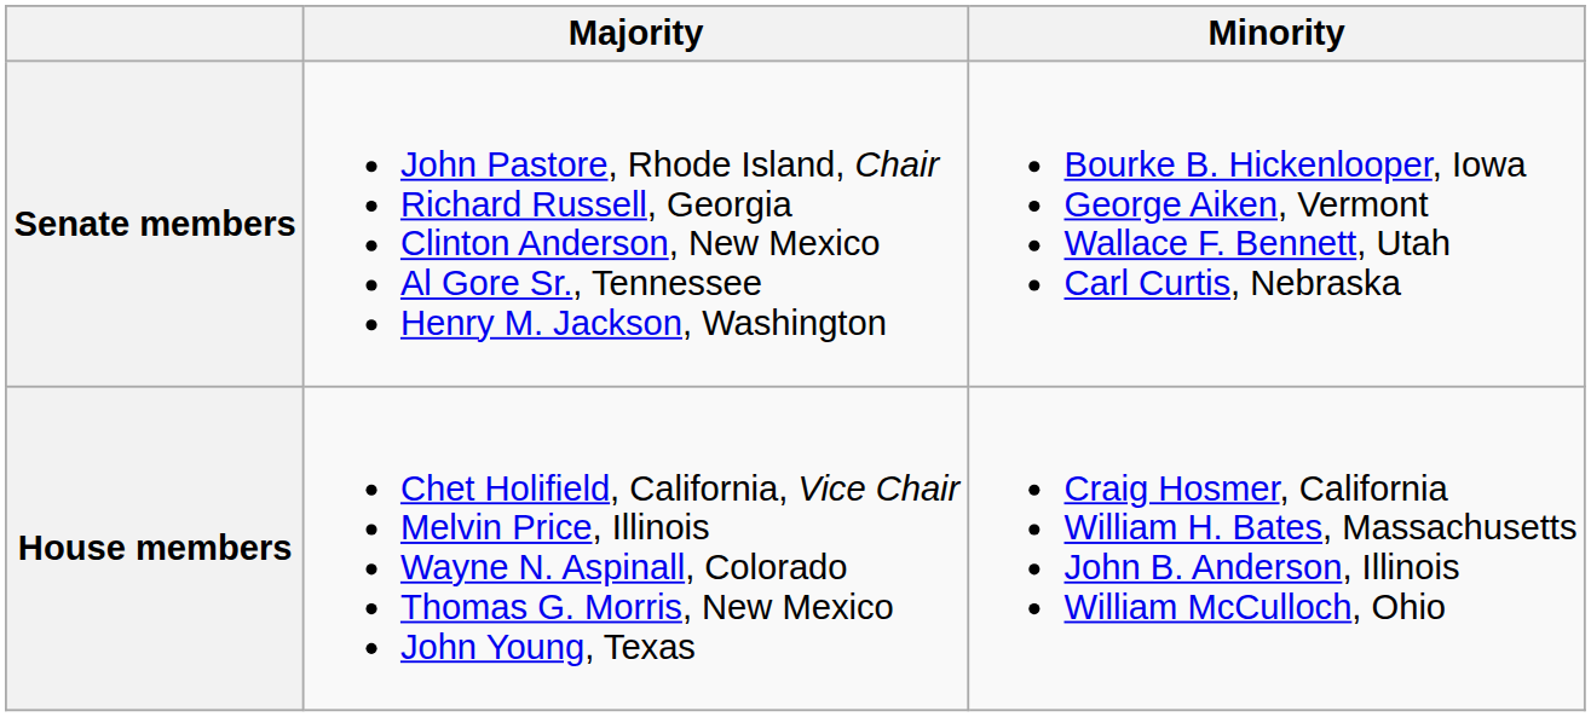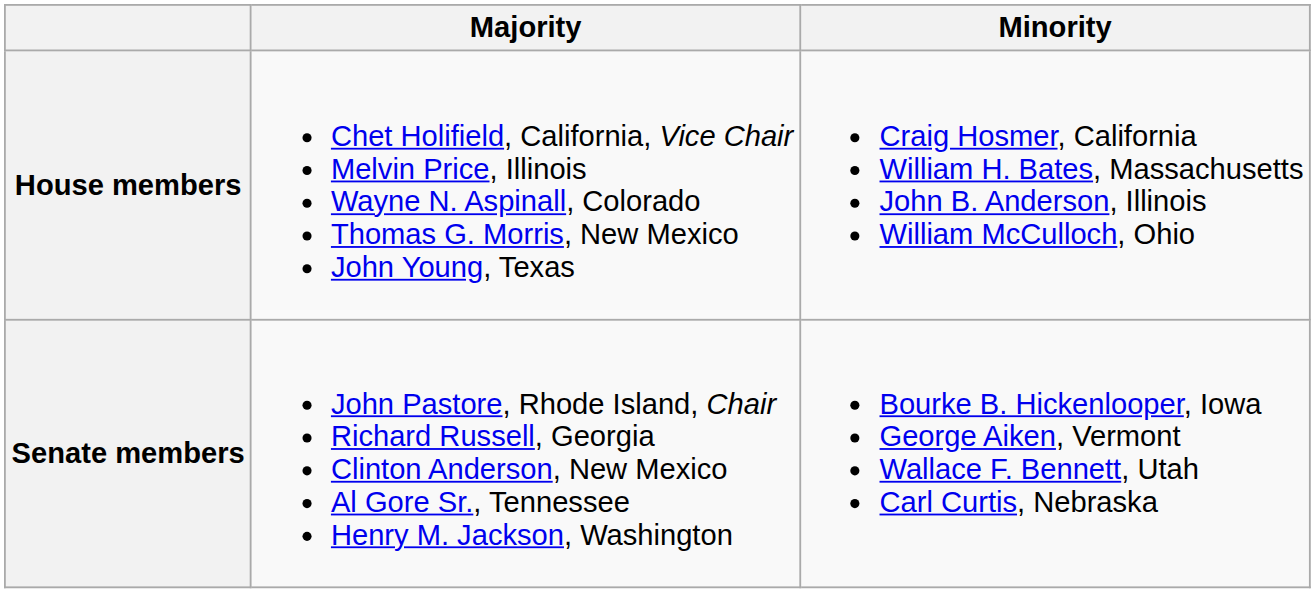 <table class=wikitable>
 <tr>
 <th></th>
 <th>Majority</th>
 <th>Minority</th>
 </tr>
 <tr>
+<th>House members</th>
+<td valign="top" ><br><ul><li><a href='#'>Chet Holifield</a>, California, <em>Vice Chair</em></li><li><a href='#'>Melvin Price</a>, Illinois</li><li><a href='#'>Wayne N. Aspinall</a>, Colorado</li><li><a href='#'>Thomas G. Morris</a>, New Mexico</li><li><a href='#'>John Young</a>, Texas</li></ul></td>
+<td valign="top" ><br><ul><li><a href='#'>Craig Hosmer</a>, California</li><li><a href='#'>William H. Bates</a>, Massachusetts</li><li><a href='#'>John B. Anderson</a>, Illinois</li><li><a href='#'>William McCulloch</a>, Ohio</li></ul></td>
+</tr>
+<tr>
 <th>Senate members</th>
 <td valign="top" ><br><ul><li><a href='#'>John Pastore</a>, Rhode Island, <em>Chair</em></li><li><a href='#'>Richard Russell</a>, Georgia</li><li><a href='#'>Clinton Anderson</a>, New Mexico</li><li><a href='#'>Al Gore Sr.</a>, Tennessee</li><li><a href='#'>Henry M. Jackson</a>, Washington</li></ul></td>
 <td valign="top" ><br><ul><li><a href='#'>Bourke B. Hickenlooper</a>, Iowa</li><li><a href='#'>George Aiken</a>, Vermont</li><li><a href='#'>Wallace F. Bennett</a>, Utah</li><li><a href='#'>Carl Curtis</a>, Nebraska</li></ul></td>
 </tr>
-<tr>
-<th>House members</th>
-<td valign="top" ><br><ul><li><a href='#'>Chet Holifield</a>, California, <em>Vice Chair</em></li><li><a href='#'>Melvin Price</a>, Illinois</li><li><a href='#'>Wayne N. Aspinall</a>, Colorado</li><li><a href='#'>Thomas G. Morris</a>, New Mexico</li><li><a href='#'>John Young</a>, Texas</li></ul></td>
-<td valign="top" ><br><ul><li><a href='#'>Craig Hosmer</a>, California</li><li><a href='#'>William H. Bates</a>, Massachusetts</li><li><a href='#'>John B. Anderson</a>, Illinois</li><li><a href='#'>William McCulloch</a>, Ohio</li></ul></td>
-</tr>
 </table>
